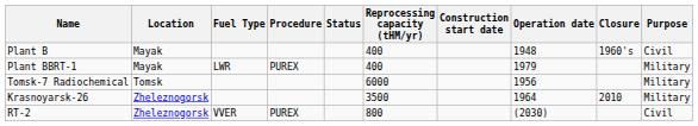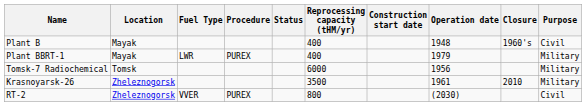 <table class="wikitable">
 <tr>
 <th>Name</th>
 <th>Location</th>
 <th>Fuel Type</th>
 <th>Procedure</th>
 <th>Status</th>
 <th>Reprocessing<br>capacity <br>(tHM/yr)</th>
 <th>Construction<br>start date</th>
 <th>Operation date</th>
 <th>Closure</th>
 <th>Purpose</th>
 </tr>
 <tr>
 <td>Plant B</td>
 <td>Mayak</td>
 <td></td>
 <td></td>
 <td></td>
 <td>400</td>
 <td></td>
 <td>1948</td>
 <td>1960's</td>
 <td>Civil</td>
 </tr>
 <tr>
 <td>Plant BBRT-1</td>
 <td>Mayak</td>
 <td>LWR</td>
 <td>PUREX</td>
 <td></td>
 <td>400</td>
 <td></td>
 <td>1979</td>
 <td></td>
 <td>Military</td>
 </tr>
 <tr>
 <td>Tomsk-7 Radiochemical</td>
 <td>Tomsk</td>
 <td></td>
 <td></td>
 <td></td>
 <td>6000</td>
 <td></td>
 <td>1956</td>
 <td></td>
 <td>Military</td>
 </tr>
 <tr>
 <td>Krasnoyarsk-26</td>
 <td><a href='#'>Zheleznogorsk</a></td>
 <td></td>
 <td></td>
 <td></td>
 <td>3500</td>
 <td></td>
-<td>1964</td>
+<td>1961</td>
 <td>2010</td>
 <td>Military</td>
 </tr>
 <tr>
 <td>RT-2</td>
 <td><a href='#'>Zheleznogorsk</a></td>
 <td>VVER</td>
 <td>PUREX</td>
 <td></td>
 <td>800</td>
 <td></td>
 <td>(2030)</td>
 <td></td>
 <td>Civil</td>
 </tr>
 </table>
